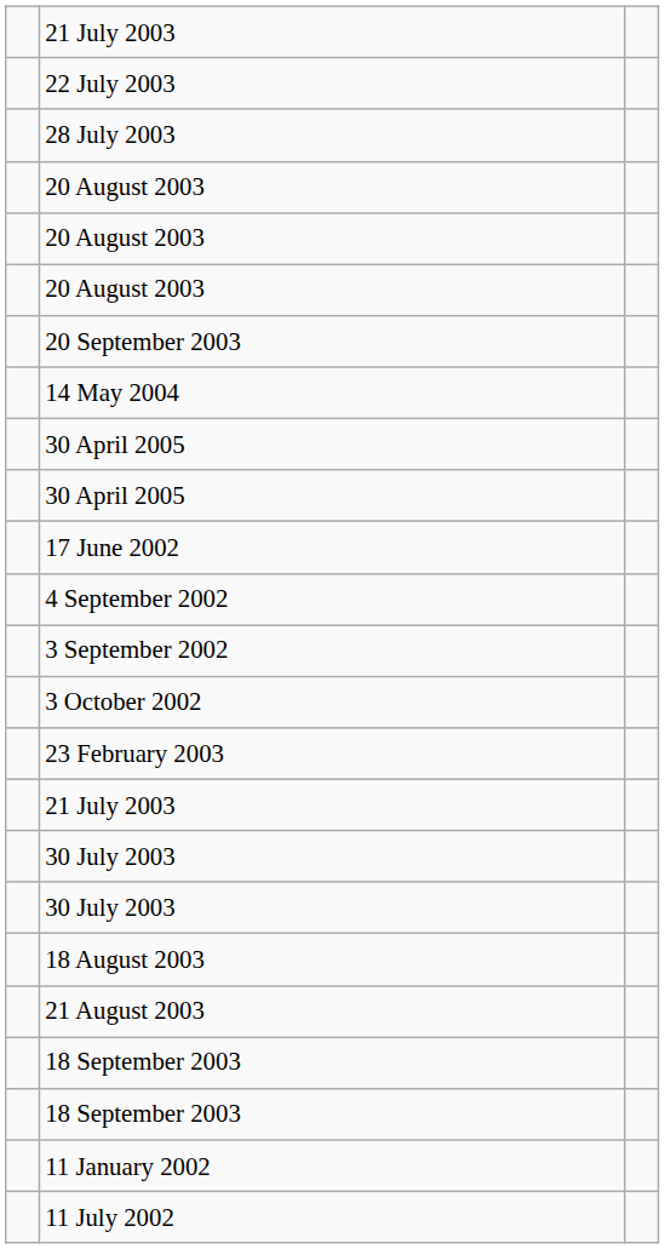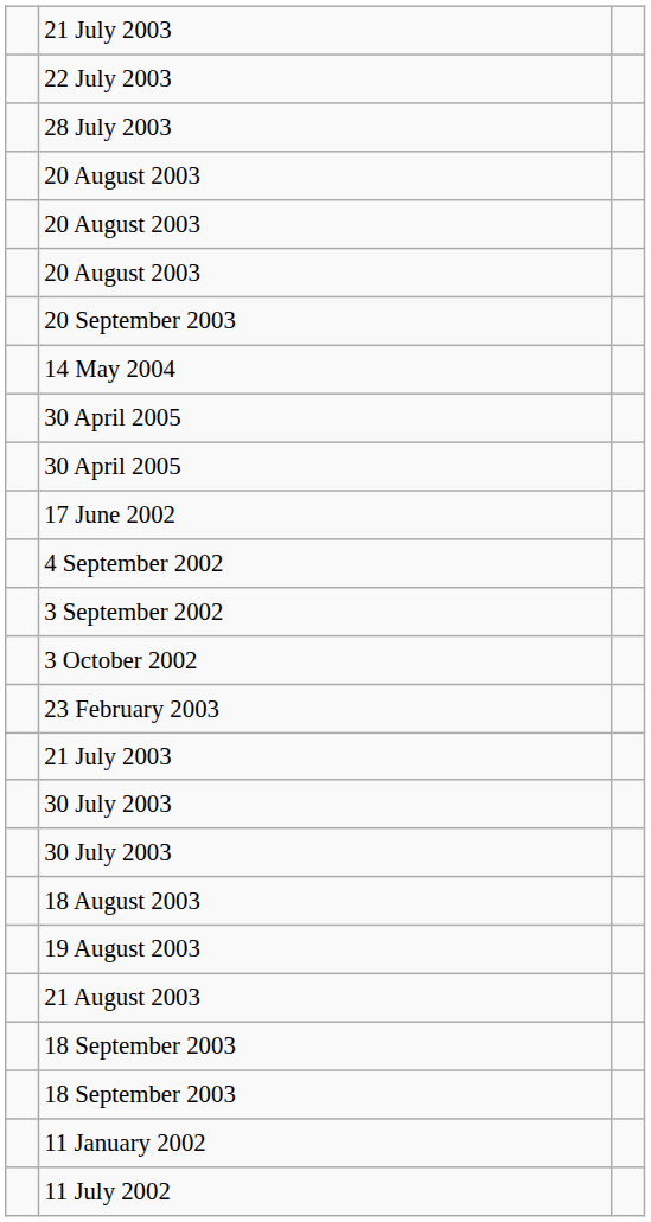 <table class="wikitable" style="font-size: 89%; float: left; width: 26em; margin-right: 1em; height: 700px">
 <tr>
 <td></td>
 <td>21 July 2003</td>
 <td></td>
 </tr>
 <tr>
 <td></td>
 <td>22 July 2003</td>
 <td></td>
 </tr>
 <tr>
 <td></td>
 <td>28 July 2003</td>
 <td></td>
 </tr>
 <tr>
 <td></td>
 <td>20 August 2003</td>
 <td></td>
 </tr>
 <tr>
 <td></td>
 <td>20 August 2003</td>
 <td></td>
 </tr>
 <tr>
 <td></td>
 <td>20 August 2003</td>
 <td></td>
 </tr>
 <tr>
 <td></td>
 <td>20 September 2003</td>
 <td></td>
 </tr>
 <tr>
 <td></td>
 <td>14 May 2004</td>
 <td></td>
 </tr>
 <tr>
 <td></td>
 <td>30 April 2005</td>
 <td></td>
 </tr>
 <tr>
 <td></td>
 <td>30 April 2005</td>
 <td></td>
 </tr>
 <tr>
 <td></td>
 <td>17 June 2002</td>
 <td></td>
 </tr>
 <tr>
 <td></td>
 <td>4 September 2002</td>
 <td></td>
 </tr>
 <tr>
 <td></td>
 <td>3 September 2002</td>
 <td></td>
 </tr>
 <tr>
 <td></td>
 <td>3 October 2002</td>
 <td></td>
 </tr>
 <tr>
 <td></td>
 <td>23 February 2003</td>
 <td></td>
 </tr>
 <tr>
 <td></td>
 <td>21 July 2003</td>
 <td></td>
 </tr>
 <tr>
 <td></td>
 <td>30 July 2003</td>
 <td></td>
 </tr>
 <tr>
 <td></td>
 <td>30 July 2003</td>
 <td></td>
 </tr>
 <tr>
 <td></td>
 <td>18 August 2003</td>
 <td></td>
 </tr>
 <tr>
 <td></td>
+<td>19 August 2003</td>
+<td></td>
+</tr>
+<tr>
+<td></td>
 <td>21 August 2003</td>
 <td></td>
 </tr>
 <tr>
 <td></td>
 <td>18 September 2003</td>
 <td></td>
 </tr>
 <tr>
 <td></td>
 <td>18 September 2003</td>
 <td></td>
 </tr>
 <tr>
 <td></td>
 <td>11 January 2002</td>
 <td></td>
 </tr>
 <tr>
 <td></td>
 <td>11 July 2002</td>
 <td></td>
 </tr>
 </table>
